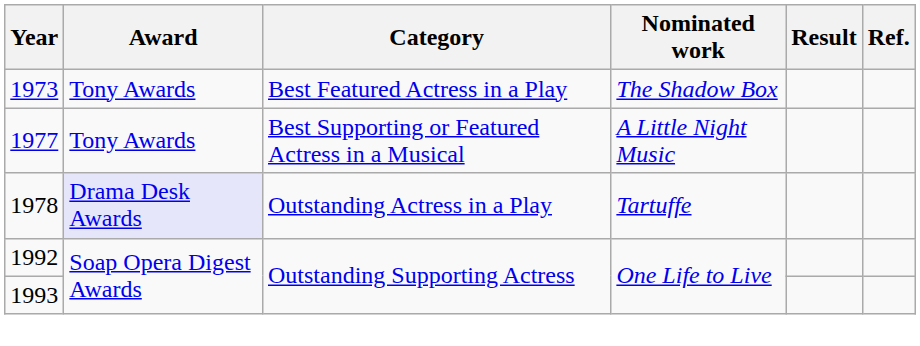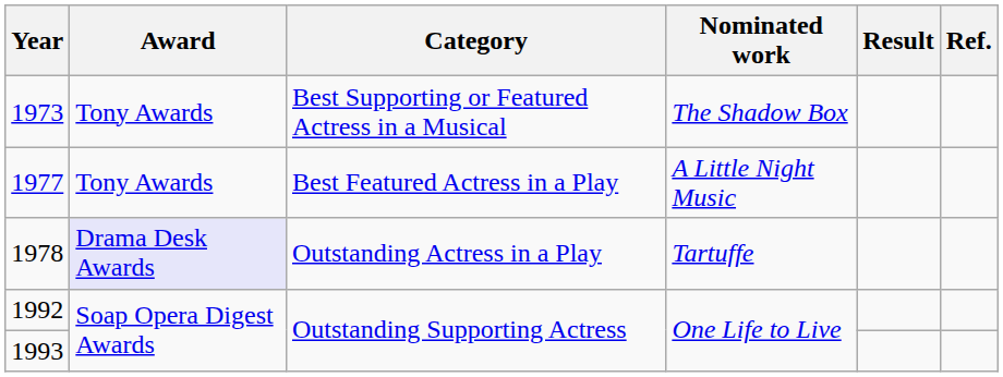 <table class="wikitable">
 <tr>
 <th>Year</th>
 <th>Award</th>
 <th>Category</th>
 <th>Nominated work</th>
 <th>Result</th>
 <th>Ref.</th>
 </tr>
 <tr>
 <td><a href='#'>1973</a></td>
 <td><a href='#'>Tony Awards</a></td>
-<td><a href='#'>Best Featured Actress in a Play</a></td>
+<td><a href='#'>Best Supporting or Featured Actress in a Musical</a></td>
 <td><em><a href='#'>The Shadow Box</a></em></td>
 <td></td>
 <td align="center"></td>
 </tr>
 <tr>
 <td><a href='#'>1977</a></td>
 <td><a href='#'>Tony Awards</a></td>
-<td><a href='#'>Best Supporting or Featured Actress in a Musical</a></td>
+<td><a href='#'>Best Featured Actress in a Play</a></td>
 <td><em><a href='#'>A Little Night Music</a></em></td>
 <td></td>
 <td align="center"></td>
 </tr>
 <tr>
 <td>1978</td>
 <td style="background: lavender;"><a href='#'>Drama Desk Awards</a></td>
 <td><a href='#'>Outstanding Actress in a Play</a></td>
 <td><em><a href='#'>Tartuffe</a></em></td>
 <td></td>
 <td align="center"></td>
 </tr>
 <tr>
 <td>1992</td>
 <td rowspan="2"><a href='#'>Soap Opera Digest Awards</a></td>
 <td rowspan="2"><a href='#'>Outstanding Supporting Actress</a></td>
 <td rowspan="2"><em><a href='#'>One Life to Live</a></em></td>
 <td></td>
 <td align="center"></td>
 </tr>
 <tr>
 <td>1993</td>
 <td></td>
 <td align="center"></td>
 </tr>
 </table>
